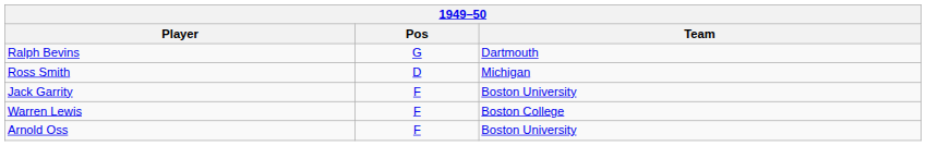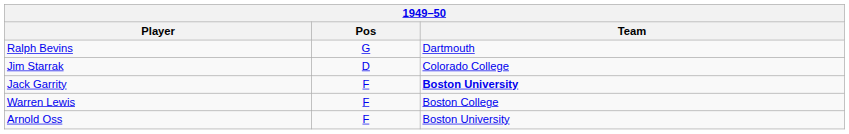 <table class="wikitable" width=95%>
 <tr>
 <th colspan=3><a href='#'>1949–50</a></th>
 </tr>
 <tr>
 <th>Player</th>
 <th>Pos</th>
 <th>Team</th>
 </tr>
 <tr>
 <td><a href='#'>Ralph Bevins</a></td>
 <td style="text-align:center;"><a href='#'>G</a></td>
 <td><a href='#'>Dartmouth</a></td>
 </tr>
 <tr>
-<td><a href='#'>Ross Smith</a></td>
+<td><a href='#'>Jim Starrak</a></td>
 <td style="text-align:center;"><a href='#'>D</a></td>
-<td><a href='#'>Michigan</a></td>
+<td><a href='#'>Colorado College</a></td>
 </tr>
 <tr>
 <td><a href='#'>Jack Garrity</a></td>
 <td style="text-align:center;"><a href='#'>F</a></td>
-<td><a href='#'>Boston University</a></td>
+<td><strong><a href='#'>Boston University</a></strong></td>
 </tr>
 <tr>
 <td><a href='#'>Warren Lewis</a></td>
 <td style="text-align:center;"><a href='#'>F</a></td>
 <td><a href='#'>Boston College</a></td>
 </tr>
 <tr>
 <td><a href='#'>Arnold Oss</a></td>
 <td style="text-align:center;"><a href='#'>F</a></td>
 <td><a href='#'>Boston University</a></td>
 </tr>
 </table>
